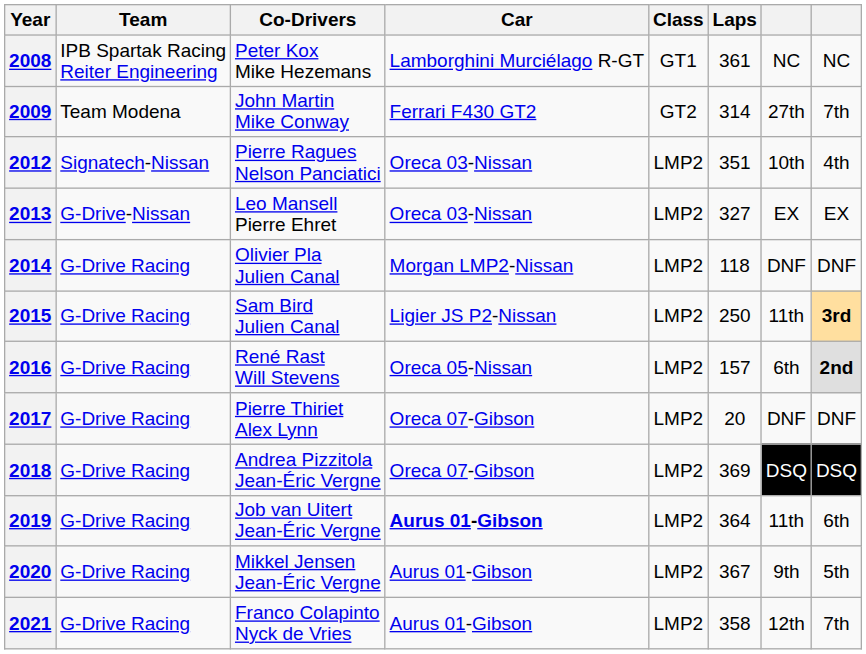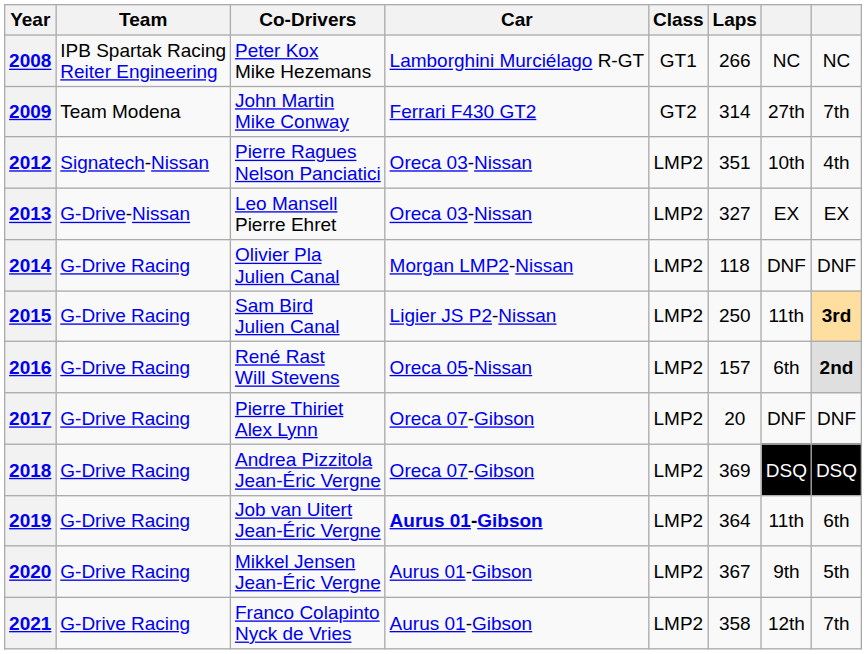 <table class="wikitable" style="text-align:center; font-size:90%">
 <tr>
 <th>Year</th>
 <th>Team</th>
 <th>Co-Drivers</th>
 <th>Car</th>
 <th>Class</th>
 <th>Laps</th>
 <th></th>
 <th></th>
 </tr>
 <tr>
 <th><a href='#'>2008</a></th>
 <td align="left"> IPB Spartak Racing<br> <a href='#'>Reiter Engineering</a></td>
 <td align="left"> <a href='#'>Peter Kox</a><br> Mike Hezemans</td>
 <td align="left"><a href='#'>Lamborghini Murciélago</a> R-GT</td>
 <td>GT1</td>
-<td>361</td>
+<td>266</td>
 <td>NC</td>
 <td>NC</td>
 </tr>
 <tr>
 <th><a href='#'>2009</a></th>
 <td align="left"> Team Modena</td>
 <td align="left"> <a href='#'>John Martin</a><br> <a href='#'>Mike Conway</a></td>
 <td align="left"><a href='#'>Ferrari F430 GT2</a></td>
 <td>GT2</td>
 <td>314</td>
 <td>27th</td>
 <td>7th</td>
 </tr>
 <tr>
 <th><a href='#'>2012</a></th>
 <td align="left"> <a href='#'>Signatech</a>-<a href='#'>Nissan</a></td>
 <td align="left"> <a href='#'>Pierre Ragues</a><br> <a href='#'>Nelson Panciatici</a></td>
 <td align="left"><a href='#'>Oreca 03</a>-<a href='#'>Nissan</a></td>
 <td>LMP2</td>
 <td>351</td>
 <td>10th</td>
 <td>4th</td>
 </tr>
 <tr>
 <th><a href='#'>2013</a></th>
 <td align="left"> <a href='#'>G-Drive</a>-<a href='#'>Nissan</a></td>
 <td align="left"> <a href='#'>Leo Mansell</a><br> Pierre Ehret</td>
 <td align="left"><a href='#'>Oreca 03</a>-<a href='#'>Nissan</a></td>
 <td>LMP2</td>
 <td>327</td>
 <td>EX</td>
 <td>EX</td>
 </tr>
 <tr>
 <th><a href='#'>2014</a></th>
 <td align="left"> <a href='#'>G-Drive Racing</a></td>
 <td align="left"> <a href='#'>Olivier Pla</a><br> <a href='#'>Julien Canal</a></td>
 <td align="left"><a href='#'>Morgan LMP2</a>-<a href='#'>Nissan</a></td>
 <td>LMP2</td>
 <td>118</td>
 <td>DNF</td>
 <td>DNF</td>
 </tr>
 <tr>
 <th><a href='#'>2015</a></th>
 <td align="left"> <a href='#'>G-Drive Racing</a></td>
 <td align="left"> <a href='#'>Sam Bird</a><br> <a href='#'>Julien Canal</a></td>
 <td align="left"><a href='#'>Ligier JS P2</a>-<a href='#'>Nissan</a></td>
 <td>LMP2</td>
 <td>250</td>
 <td>11th</td>
 <td style="background:#FFDF9F;"><strong>3rd</strong></td>
 </tr>
 <tr>
 <th><a href='#'>2016</a></th>
 <td align="left"> <a href='#'>G-Drive Racing</a></td>
 <td align="left"> <a href='#'>René Rast</a><br> <a href='#'>Will Stevens</a></td>
 <td align="left"><a href='#'>Oreca 05</a>-<a href='#'>Nissan</a></td>
 <td>LMP2</td>
 <td>157</td>
 <td>6th</td>
 <td style="background:#DFDFDF;"><strong>2nd</strong></td>
 </tr>
 <tr>
 <th><a href='#'>2017</a></th>
 <td align="left"> <a href='#'>G-Drive Racing</a></td>
 <td align="left"> <a href='#'>Pierre Thiriet</a><br> <a href='#'>Alex Lynn</a></td>
 <td align="left"><a href='#'>Oreca 07</a>-<a href='#'>Gibson</a></td>
 <td>LMP2</td>
 <td>20</td>
 <td>DNF</td>
 <td>DNF</td>
 </tr>
 <tr>
 <th><a href='#'>2018</a></th>
 <td align="left"> <a href='#'>G-Drive Racing</a></td>
 <td align="left"> <a href='#'>Andrea Pizzitola</a><br> <a href='#'>Jean-Éric Vergne</a></td>
 <td align="left"><a href='#'>Oreca 07</a>-<a href='#'>Gibson</a></td>
 <td>LMP2</td>
 <td>369</td>
 <td style="background:#000000; color:white">DSQ</td>
 <td style="background:#000000; color:white">DSQ</td>
 </tr>
 <tr>
 <th><a href='#'>2019</a></th>
 <td align="left"> <a href='#'>G-Drive Racing</a></td>
 <td align="left"> <a href='#'>Job van Uitert</a><br> <a href='#'>Jean-Éric Vergne</a></td>
 <td align="left"><strong><a href='#'>Aurus 01</a>-<a href='#'>Gibson</a></strong></td>
 <td>LMP2</td>
 <td>364</td>
 <td>11th</td>
 <td>6th</td>
 </tr>
 <tr>
 <th><a href='#'>2020</a></th>
 <td align="left"> <a href='#'>G-Drive Racing</a></td>
 <td align="left"> <a href='#'>Mikkel Jensen</a><br> <a href='#'>Jean-Éric Vergne</a></td>
 <td align="left"><a href='#'>Aurus 01</a>-<a href='#'>Gibson</a></td>
 <td>LMP2</td>
 <td>367</td>
 <td>9th</td>
 <td>5th</td>
 </tr>
 <tr>
 <th><a href='#'>2021</a></th>
 <td align="left"> <a href='#'>G-Drive Racing</a></td>
 <td align="left"> <a href='#'>Franco Colapinto</a><br> <a href='#'>Nyck de Vries</a></td>
 <td align="left"><a href='#'>Aurus 01</a>-<a href='#'>Gibson</a></td>
 <td>LMP2</td>
 <td>358</td>
 <td>12th</td>
 <td>7th</td>
 </tr>
 </table>
